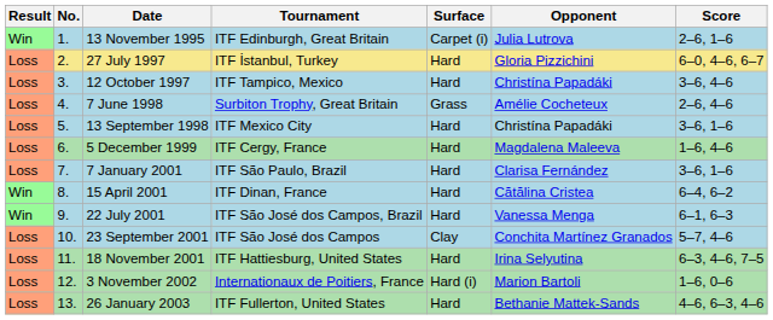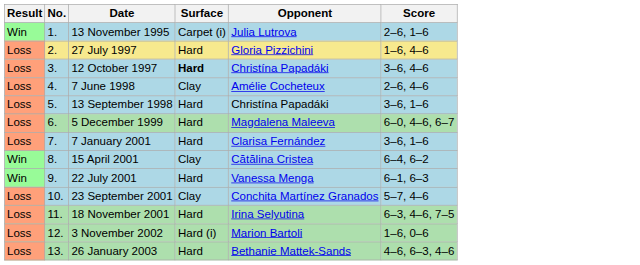 <table class="sortable wikitable">
 <tr>
 <th>Result</th>
 <th>No.</th>
 <th>Date</th>
-<th>Tournament</th>
 <th>Surface</th>
 <th>Opponent</th>
 <th class="unsortable">Score</th>
 </tr>
 <tr style="background:lightblue;">
 <td style="background:#98fb98;">Win</td>
 <td>1.</td>
 <td>13 November 1995</td>
-<td>ITF Edinburgh, Great Britain</td>
 <td>Carpet (i)</td>
 <td> <a href='#'>Julia Lutrova</a></td>
 <td>2–6, 1–6</td>
 </tr>
 <tr style="background:#f7e98e;">
 <td style="background:#ffa07a;">Loss</td>
 <td>2.</td>
 <td>27 July 1997</td>
-<td>ITF İstanbul, Turkey</td>
 <td>Hard</td>
 <td> <a href='#'>Gloria Pizzichini</a></td>
-<td>6–0, 4–6, 6–7</td>
+<td>1–6, 4–6</td>
 </tr>
 <tr style="background:lightblue;">
 <td style="background:#ffa07a;">Loss</td>
 <td>3.</td>
 <td>12 October 1997</td>
-<td>ITF Tampico, Mexico</td>
-<td>Hard</td>
+<td><strong>Hard</strong></td>
 <td> <a href='#'>Christína Papadáki</a></td>
 <td>3–6, 4–6</td>
 </tr>
 <tr style="background:lightblue;">
 <td style="background:#ffa07a;">Loss</td>
 <td>4.</td>
 <td>7 June 1998</td>
-<td><a href='#'>Surbiton Trophy</a>, Great Britain</td>
-<td>Grass</td>
+<td>Clay</td>
 <td> <a href='#'>Amélie Cocheteux</a></td>
 <td>2–6, 4–6</td>
 </tr>
 <tr style="background:lightblue;">
 <td style="background:#ffa07a;">Loss</td>
 <td>5.</td>
 <td>13 September 1998</td>
-<td>ITF Mexico City</td>
 <td>Hard</td>
 <td> Christína Papadáki</td>
 <td>3–6, 1–6</td>
 </tr>
 <tr style="background:#addfad;">
 <td style="background:#ffa07a;">Loss</td>
 <td>6.</td>
 <td>5 December 1999</td>
-<td>ITF Cergy, France</td>
 <td>Hard</td>
 <td> <a href='#'>Magdalena Maleeva</a></td>
-<td>1–6, 4–6</td>
+<td>6–0, 4–6, 6–7</td>
 </tr>
 <tr style="background:lightblue;">
 <td style="background:#ffa07a;">Loss</td>
 <td>7.</td>
 <td>7 January 2001</td>
-<td>ITF São Paulo, Brazil</td>
 <td>Hard</td>
 <td> <a href='#'>Clarisa Fernández</a></td>
 <td>3–6, 1–6</td>
 </tr>
 <tr style="background:lightblue;">
 <td style="background:#98fb98;">Win</td>
 <td>8.</td>
 <td>15 April 2001</td>
-<td>ITF Dinan, France</td>
-<td>Hard</td>
+<td>Clay</td>
 <td> <a href='#'>Cătălina Cristea</a></td>
 <td>6–4, 6–2</td>
 </tr>
 <tr style="background:lightblue;">
 <td style="background:#98fb98;">Win</td>
 <td>9.</td>
 <td>22 July 2001</td>
-<td>ITF São José dos Campos, Brazil</td>
 <td>Hard</td>
 <td> <a href='#'>Vanessa Menga</a></td>
 <td>6–1, 6–3</td>
 </tr>
 <tr style="background:lightblue;">
 <td style="background:#ffa07a;">Loss</td>
 <td>10.</td>
 <td>23 September 2001</td>
-<td>ITF São José dos Campos</td>
 <td>Clay</td>
 <td> <a href='#'>Conchita Martínez Granados</a></td>
 <td>5–7, 4–6</td>
 </tr>
 <tr style="background:#addfad;">
 <td style="background:#ffa07a;">Loss</td>
 <td>11.</td>
 <td>18 November 2001</td>
-<td>ITF Hattiesburg, United States</td>
 <td>Hard</td>
 <td> <a href='#'>Irina Selyutina</a></td>
 <td>6–3, 4–6, 7–5</td>
 </tr>
 <tr style="background:#addfad;">
 <td style="background:#ffa07a;">Loss</td>
 <td>12.</td>
 <td>3 November 2002</td>
-<td><a href='#'>Internationaux de Poitiers</a>, France</td>
 <td>Hard (i)</td>
 <td> <a href='#'>Marion Bartoli</a></td>
 <td>1–6, 0–6</td>
 </tr>
 <tr style="background:#addfad;">
 <td style="background:#ffa07a;">Loss</td>
 <td>13.</td>
 <td>26 January 2003</td>
-<td>ITF Fullerton, United States</td>
 <td>Hard</td>
 <td> <a href='#'>Bethanie Mattek-Sands</a></td>
 <td>4–6, 6–3, 4–6</td>
 </tr>
 </table>
